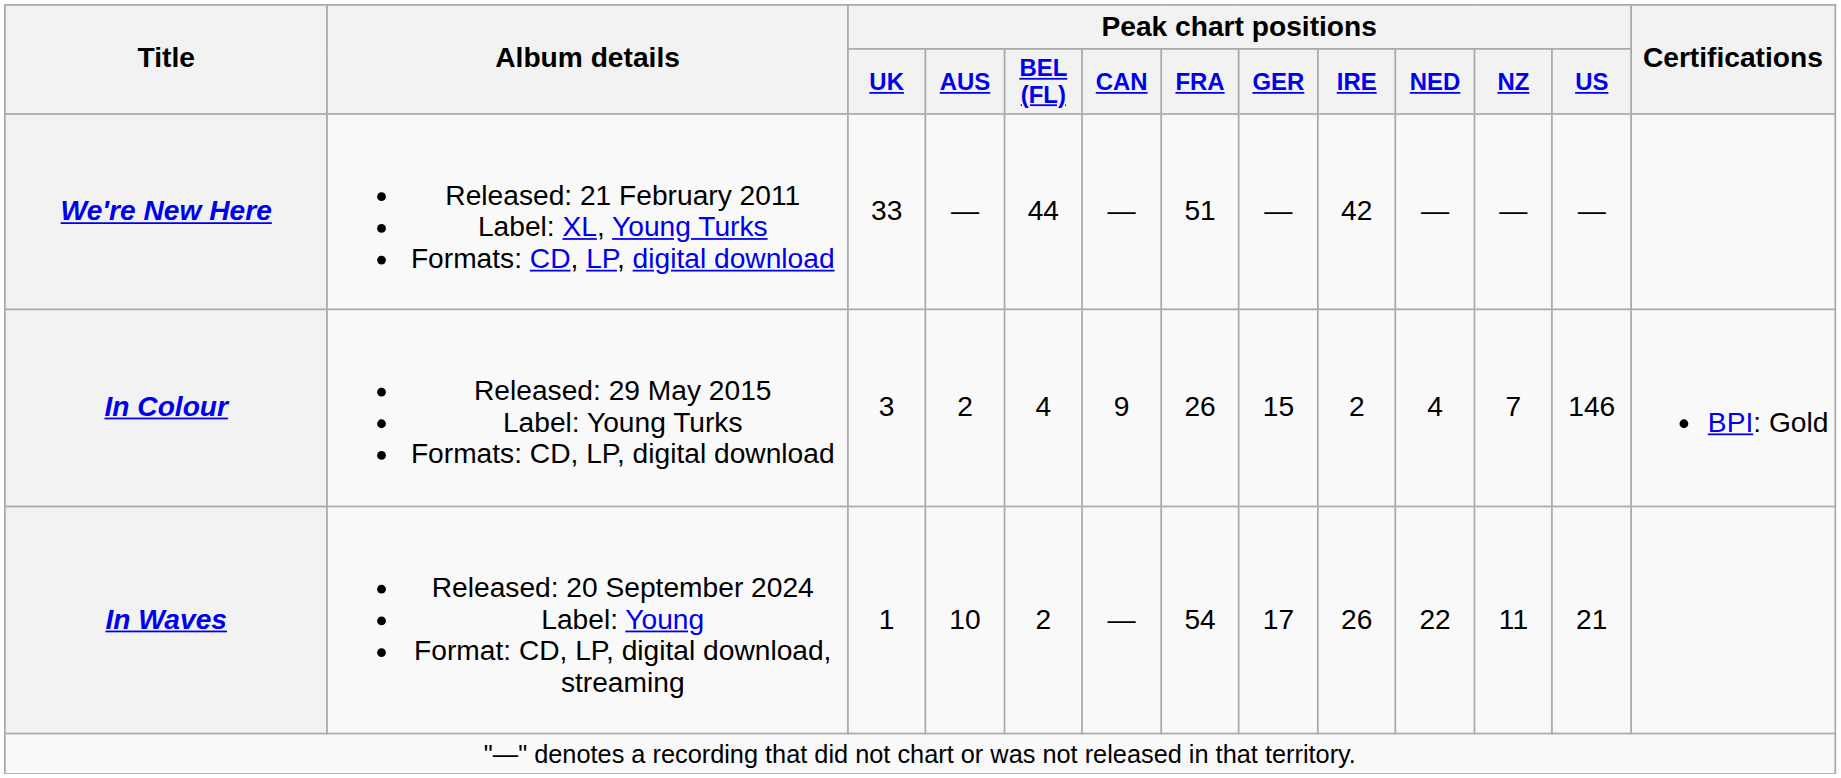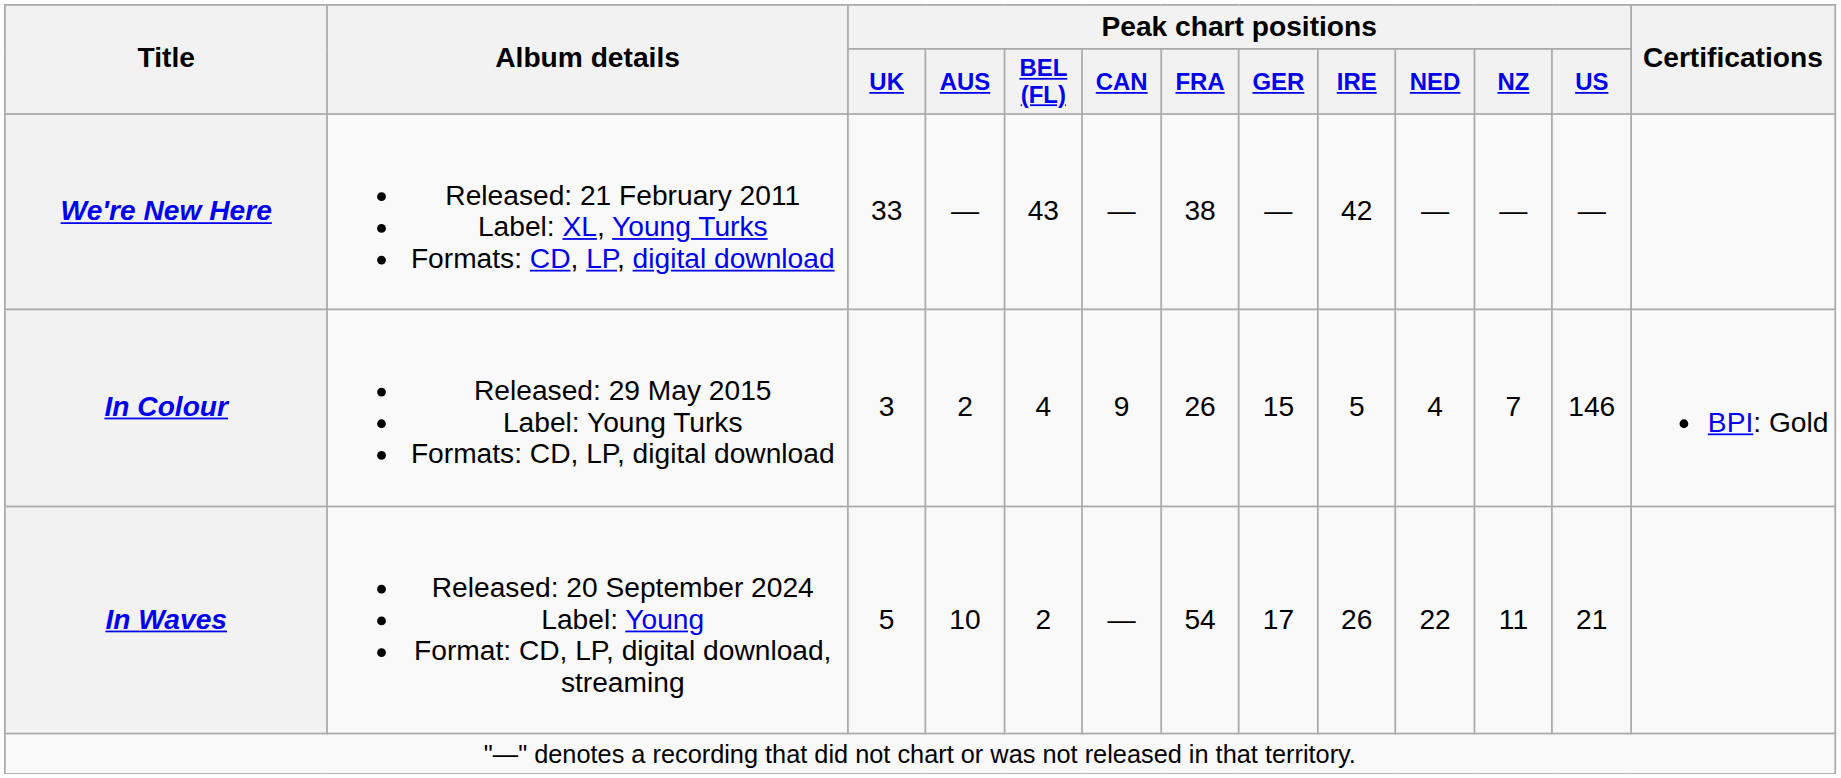 <table class="wikitable plainrowheaders" style="text-align:center;">
 <tr>
 <th scope="col" rowspan="2" style="width:11em;">Title</th>
 <th scope="col" rowspan="2" style="width:18em;">Album details</th>
 <th scope="col" colspan="10">Peak chart positions</th>
 <th scope="col" rowspan="2">Certifications</th>
 </tr>
 <tr>
 <th scope="col" style="width:2.8em;font-size:85%;"><a href='#'>UK</a><br></th>
 <th scope="col" style="width:2.8em;font-size:85%;"><a href='#'>AUS</a><br></th>
 <th scope="col" style="width:2.8em;font-size:85%;"><a href='#'>BEL<br>(FL)</a><br></th>
 <th scope="col" style="width:2.8em;font-size:85%;"><a href='#'>CAN</a><br></th>
 <th scope="col" style="width:2.8em;font-size:85%;"><a href='#'>FRA</a><br></th>
 <th scope="col" style="width:2.8em;font-size:85%;"><a href='#'>GER</a><br></th>
 <th scope="col" style="width:2.8em;font-size:85%;"><a href='#'>IRE</a><br></th>
 <th scope="col" style="width:2.8em;font-size:85%;"><a href='#'>NED</a><br></th>
 <th scope="col" style="width:2.8em;font-size:85%;"><a href='#'>NZ</a><br></th>
 <th scope="col" style="width:2.8em;font-size:85%;"><a href='#'>US</a><br></th>
 </tr>
 <tr>
 <th scope="row"><em><a href='#'>We're New Here</a></em><br></th>
 <td><br><ul><li>Released: 21 February 2011</li><li>Label: <a href='#'>XL</a>, <a href='#'>Young Turks</a></li><li>Formats: <a href='#'>CD</a>, <a href='#'>LP</a>, <a href='#'>digital download</a></li></ul></td>
 <td>33</td>
 <td>—</td>
-<td>44</td>
+<td>43</td>
 <td>—</td>
-<td>51</td>
+<td>38</td>
 <td>—</td>
 <td>42</td>
 <td>—</td>
 <td>—</td>
 <td>—</td>
 <td></td>
 </tr>
 <tr>
 <th scope="row"><em><a href='#'>In Colour</a></em></th>
 <td><br><ul><li>Released: 29 May 2015</li><li>Label: Young Turks</li><li>Formats: CD, LP, digital download</li></ul></td>
 <td>3</td>
 <td>2</td>
 <td>4</td>
 <td>9</td>
 <td>26</td>
 <td>15</td>
-<td>2</td>
+<td>5</td>
 <td>4</td>
 <td>7</td>
 <td>146</td>
 <td><br><ul><li><a href='#'>BPI</a>: Gold</li></ul></td>
 </tr>
 <tr>
 <th scope="row"><em><a href='#'>In Waves</a></em></th>
 <td><br><ul><li>Released: 20 September 2024</li><li>Label: <a href='#'>Young</a></li><li>Format: CD, LP, digital download, streaming</li></ul></td>
-<td>1</td>
+<td>5</td>
 <td>10</td>
 <td>2</td>
 <td>—</td>
 <td>54<br></td>
 <td>17</td>
 <td>26</td>
 <td>22</td>
 <td>11</td>
 <td>21</td>
 <td></td>
 </tr>
 <tr>
 <td colspan="15" style="font-size:90%">"—" denotes a recording that did not chart or was not released in that territory.</td>
 </tr>
 </table>
